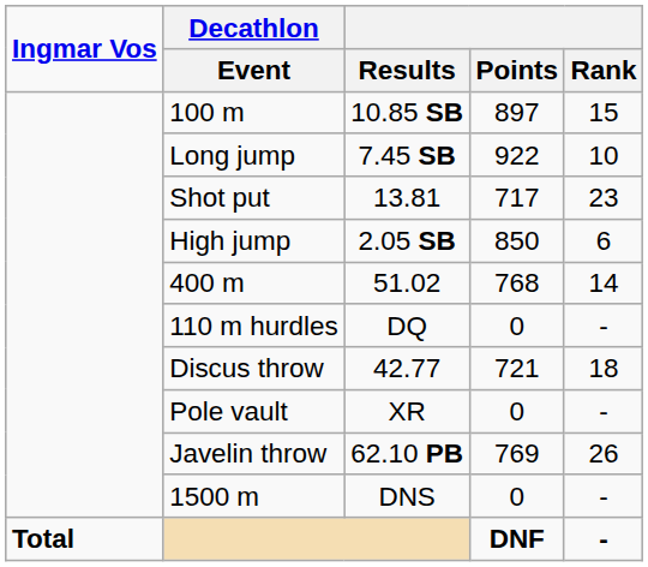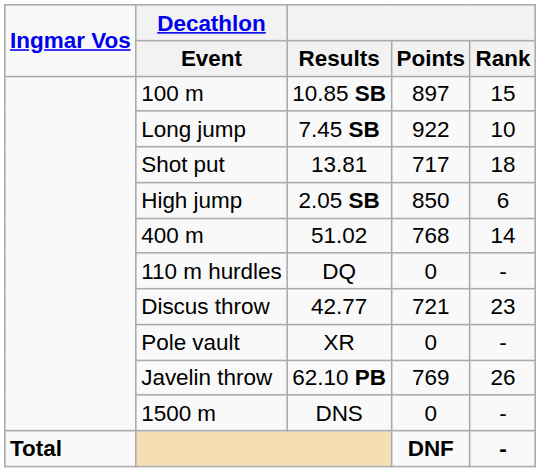 <table class=wikitable style="font-size:90%;">
 <tr>
 <td rowspan="2"><strong><a href='#'>Ingmar Vos</a></strong></td>
 <th><a href='#'>Decathlon</a></th>
 <th colspan="3"></th>
 </tr>
 <tr>
 <th>Event</th>
 <th>Results</th>
 <th>Points</th>
 <th>Rank</th>
 </tr>
 <tr style="border-top: single;">
 <td rowspan="10"></td>
 <td>100 m</td>
 <td align=center>10.85 <strong>SB</strong></td>
 <td align=center>897</td>
 <td align=center>15</td>
 </tr>
 <tr>
 <td>Long jump</td>
 <td align=center>7.45 <strong>SB</strong></td>
 <td align=center>922</td>
 <td align=center>10</td>
 </tr>
 <tr>
 <td>Shot put</td>
 <td align=center>13.81</td>
 <td align=center>717</td>
-<td align=center>23</td>
+<td align=center>18</td>
 </tr>
 <tr>
 <td>High jump</td>
 <td align=center>2.05 <strong>SB</strong></td>
 <td align=center>850</td>
 <td align=center>6</td>
 </tr>
 <tr>
 <td>400 m</td>
 <td align=center>51.02</td>
 <td align=center>768</td>
 <td align=center>14</td>
 </tr>
 <tr>
 <td>110 m hurdles</td>
 <td align=center>DQ</td>
 <td align=center>0</td>
 <td align=center>-</td>
 </tr>
 <tr>
 <td>Discus throw</td>
 <td align=center>42.77</td>
 <td align=center>721</td>
-<td align=center>18</td>
+<td align=center>23</td>
 </tr>
 <tr>
 <td>Pole vault</td>
 <td align="center">XR</td>
 <td align="center">0</td>
 <td align="center">-</td>
 </tr>
 <tr>
 <td>Javelin throw</td>
 <td align=center>62.10 <strong>PB</strong></td>
 <td align=center>769</td>
 <td align=center>26</td>
 </tr>
 <tr>
 <td>1500 m</td>
 <td align=center>DNS</td>
 <td align=center>0</td>
 <td align=center>-</td>
 </tr>
 <tr style="border-top: single;">
 <td><strong>Total</strong></td>
 <td colspan="2" style="background:wheat;"></td>
 <td align="center"><strong>DNF</strong></td>
 <td align="center"><strong>-</strong></td>
 </tr>
 </table>
